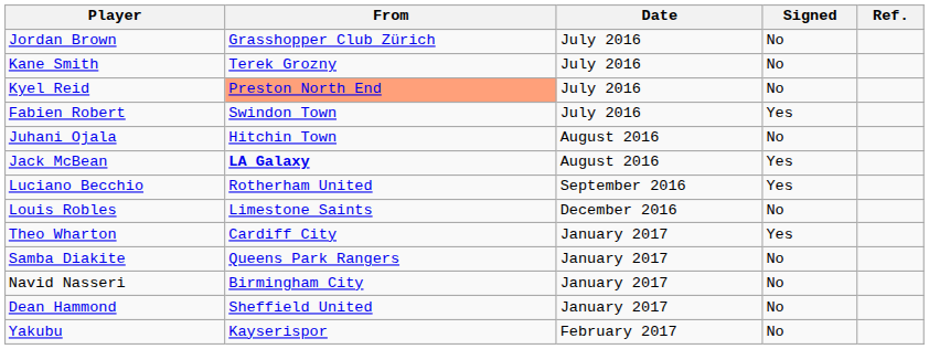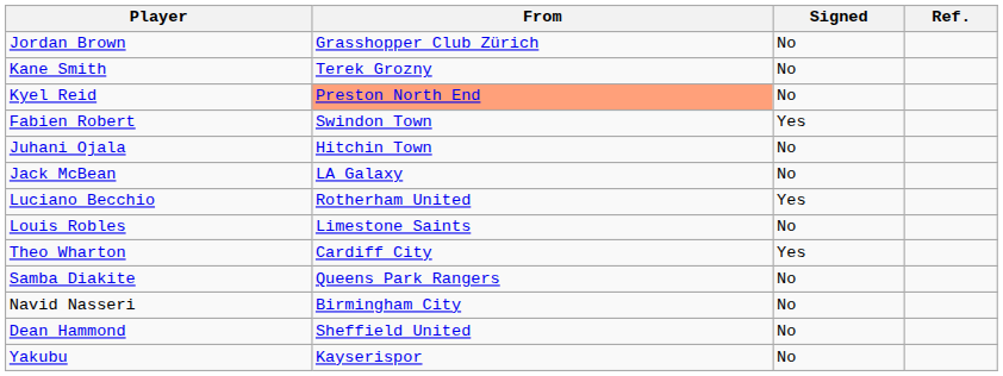 <table class="wikitable sortable" style="text-align:center; font-size:95%;width:60%; text-align:left">
 <tr>
 <th>Player</th>
 <th>From</th>
-<th>Date</th>
 <th>Signed</th>
 <th>Ref.</th>
 </tr>
 <tr>
 <td> <a href='#'>Jordan Brown</a></td>
 <td> <a href='#'>Grasshopper Club Zürich</a></td>
-<td>July 2016</td>
 <td>No</td>
 <td></td>
 </tr>
 <tr>
 <td> <a href='#'>Kane Smith</a></td>
 <td> <a href='#'>Terek Grozny</a></td>
-<td>July 2016</td>
 <td>No</td>
 <td></td>
 </tr>
 <tr>
 <td> <a href='#'>Kyel Reid</a></td>
 <td style="background: lightsalmon;"> <a href='#'>Preston North End</a></td>
-<td>July 2016</td>
 <td>No</td>
 <td></td>
 </tr>
 <tr>
 <td> <a href='#'>Fabien Robert</a></td>
 <td> <a href='#'>Swindon Town</a></td>
-<td>July 2016</td>
 <td>Yes</td>
 <td></td>
 </tr>
 <tr>
 <td> <a href='#'>Juhani Ojala</a></td>
 <td> <a href='#'>Hitchin Town</a></td>
-<td>August 2016</td>
 <td>No</td>
 <td></td>
 </tr>
 <tr>
 <td> <a href='#'>Jack McBean</a></td>
-<td><strong> <a href='#'>LA Galaxy</a></strong></td>
-<td>August 2016</td>
-<td>Yes</td>
+<td> <a href='#'>LA Galaxy</a></td>
+<td>No</td>
 <td></td>
 </tr>
 <tr>
 <td> <a href='#'>Luciano Becchio</a></td>
 <td> <a href='#'>Rotherham United</a></td>
-<td>September 2016</td>
 <td>Yes</td>
 <td></td>
 </tr>
 <tr>
 <td> <a href='#'>Louis Robles</a></td>
 <td> <a href='#'>Limestone Saints</a></td>
-<td>December 2016</td>
 <td>No</td>
 <td></td>
 </tr>
 <tr>
 <td> <a href='#'>Theo Wharton</a></td>
 <td> <a href='#'>Cardiff City</a></td>
-<td>January 2017</td>
 <td>Yes</td>
 <td></td>
 </tr>
 <tr>
 <td> <a href='#'>Samba Diakite</a></td>
 <td> <a href='#'>Queens Park Rangers</a></td>
-<td>January 2017</td>
 <td>No</td>
 <td></td>
 </tr>
 <tr>
 <td> Navid Nasseri</td>
 <td> <a href='#'>Birmingham City</a></td>
-<td>January 2017</td>
 <td>No</td>
 <td></td>
 </tr>
 <tr>
 <td> <a href='#'>Dean Hammond</a></td>
 <td> <a href='#'>Sheffield United</a></td>
-<td>January 2017</td>
 <td>No</td>
 <td></td>
 </tr>
 <tr>
 <td> <a href='#'>Yakubu</a></td>
 <td> <a href='#'>Kayserispor</a></td>
-<td>February 2017</td>
 <td>No</td>
 <td></td>
 </tr>
 </table>
